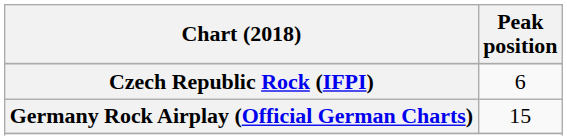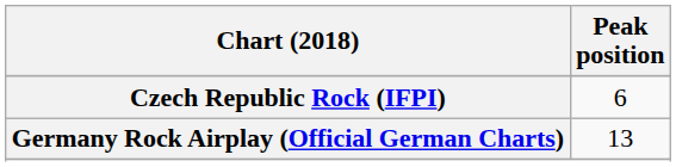 <table class="wikitable sortable plainrowheaders">
 <tr>
 <th>Chart (2018)</th>
 <th>Peak<br>position</th>
 </tr>
 <tr>
 </tr>
 <tr>
 <th scope="row">Czech Republic <a href='#'>Rock</a> (<a href='#'>IFPI</a>)</th>
 <td style="text-align:center">6</td>
 </tr>
 <tr>
 <th scope="row">Germany Rock Airplay (<a href='#'>Official German Charts</a>)</th>
-<td style="text-align:center">15</td>
+<td style="text-align:center">13</td>
 </tr>
 <tr>
 </tr>
 <tr>
 </tr>
 </table>
